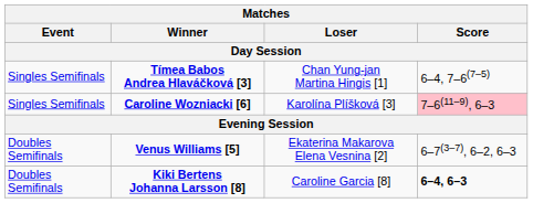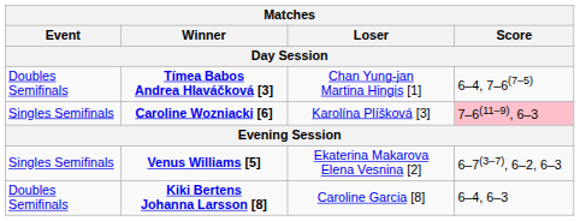 <table class="wikitable collapsible uncollapsed" style="margin:1em auto;">
 <tr>
 <th colspan=5>Matches</th>
 </tr>
 <tr>
 <th style="width:135px;">Event</th>
 <th style="width:200px;">Winner</th>
 <th style="width:200px;">Loser</th>
 <th style="width:140px;">Score</th>
 </tr>
 <tr>
 <th colspan=5>Day Session</th>
 </tr>
 <tr align=left>
-<td><a href='#'>Singles Semifinals</a></td>
+<td><a href='#'>Doubles Semifinals</a></td>
 <td align=center><strong> <a href='#'>Tímea Babos</a> <br>  <a href='#'>Andrea Hlaváčková</a> [3]</strong></td>
 <td align=center> <a href='#'>Chan Yung-jan</a> <br>  <a href='#'>Martina Hingis</a> [1]</td>
 <td>6–4, 7–6<sup>(7–5)</sup></td>
 </tr>
 <tr align=left>
 <td><a href='#'>Singles Semifinals</a></td>
 <td align=center> <strong><a href='#'>Caroline Wozniacki</a> [6]</strong></td>
 <td align=center> <a href='#'>Karolína Plíšková</a> [3]</td>
 <td style="background: pink;">7–6<sup>(11–9)</sup>, 6–3</td>
 </tr>
 <tr>
 <th colspan=5>Evening Session</th>
 </tr>
 <tr align=left>
-<td><a href='#'>Doubles Semifinals</a></td>
+<td><a href='#'>Singles Semifinals</a></td>
 <td align=center> <strong><a href='#'>Venus Williams</a> [5]</strong></td>
 <td align=center> <a href='#'>Ekaterina Makarova</a> <br>  <a href='#'>Elena Vesnina</a> [2]</td>
 <td>6–7<sup>(3–7)</sup>, 6–2, 6–3</td>
 </tr>
 <tr align=left>
 <td><a href='#'>Doubles Semifinals</a></td>
 <td align=center><strong> <a href='#'>Kiki Bertens</a> <br>  <a href='#'>Johanna Larsson</a> [8]</strong></td>
 <td align=center> <a href='#'>Caroline Garcia</a> [8]</td>
-<td><strong>6–4, 6–3</strong></td>
+<td>6–4, 6–3</td>
 </tr>
 </table>
